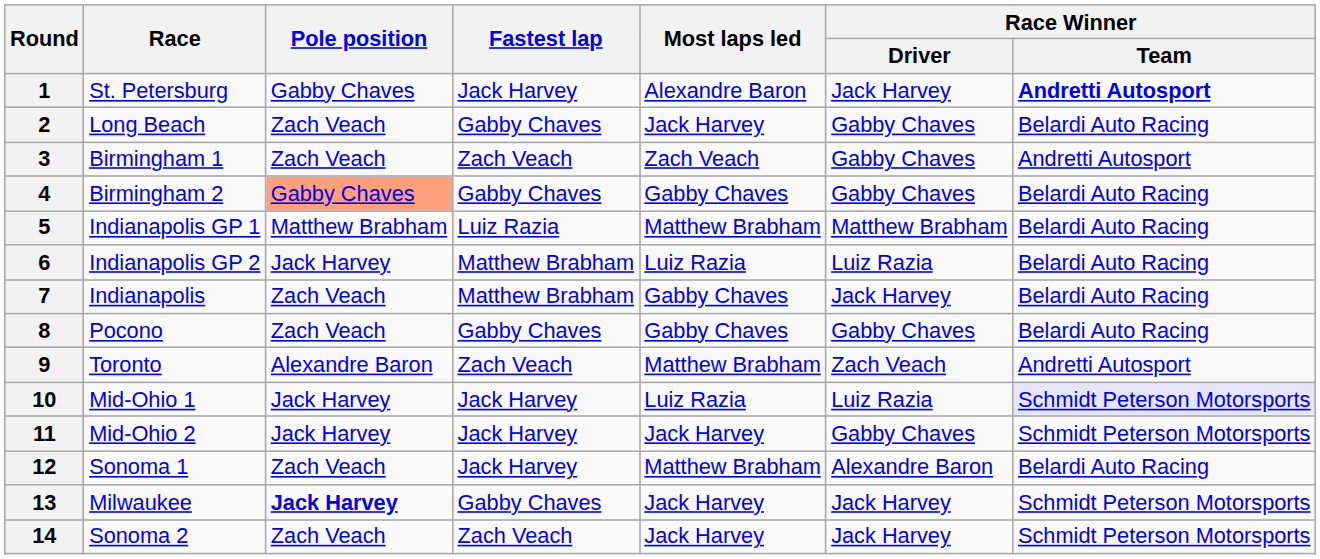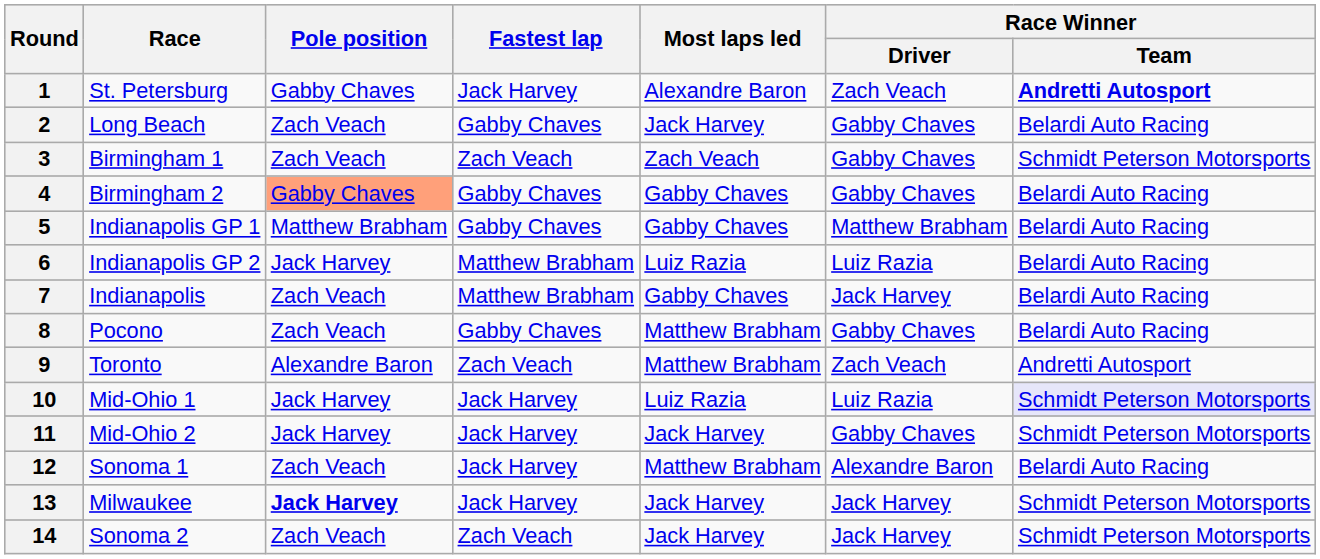 <table class="wikitable" style="font-size: 85%">
 <tr>
 <th rowspan=2>Round</th>
 <th rowspan=2>Race</th>
 <th rowspan=2><a href='#'>Pole position</a></th>
 <th rowspan=2><a href='#'>Fastest lap</a></th>
 <th rowspan=2>Most laps led</th>
 <th colspan=3>Race Winner</th>
 </tr>
 <tr>
 <th>Driver</th>
 <th>Team</th>
 </tr>
 <tr>
 <th>1</th>
 <td><a href='#'>St. Petersburg</a></td>
 <td> <a href='#'>Gabby Chaves</a></td>
 <td> <a href='#'>Jack Harvey</a></td>
 <td> <a href='#'>Alexandre Baron</a></td>
-<td> <a href='#'>Jack Harvey</a></td>
+<td> <a href='#'>Zach Veach</a></td>
 <td><strong><a href='#'>Andretti Autosport</a></strong></td>
 </tr>
 <tr>
 <th>2</th>
 <td><a href='#'>Long Beach</a></td>
 <td> <a href='#'>Zach Veach</a></td>
 <td> <a href='#'>Gabby Chaves</a></td>
 <td> <a href='#'>Jack Harvey</a></td>
 <td> <a href='#'>Gabby Chaves</a></td>
 <td><a href='#'>Belardi Auto Racing</a></td>
 </tr>
 <tr>
 <th>3</th>
 <td><a href='#'>Birmingham 1</a></td>
 <td> <a href='#'>Zach Veach</a></td>
 <td> <a href='#'>Zach Veach</a></td>
 <td> <a href='#'>Zach Veach</a></td>
 <td> <a href='#'>Gabby Chaves</a></td>
-<td><a href='#'>Andretti Autosport</a></td>
+<td><a href='#'>Schmidt Peterson Motorsports</a></td>
 </tr>
 <tr>
 <th>4</th>
 <td><a href='#'>Birmingham 2</a></td>
 <td style="background: lightsalmon;"> <a href='#'>Gabby Chaves</a></td>
 <td> <a href='#'>Gabby Chaves</a></td>
 <td> <a href='#'>Gabby Chaves</a></td>
 <td> <a href='#'>Gabby Chaves</a></td>
 <td><a href='#'>Belardi Auto Racing</a></td>
 </tr>
 <tr>
 <th>5</th>
 <td><a href='#'>Indianapolis GP 1</a></td>
 <td> <a href='#'>Matthew Brabham</a></td>
-<td> <a href='#'>Luiz Razia</a></td>
-<td> <a href='#'>Matthew Brabham</a></td>
+<td> <a href='#'>Gabby Chaves</a></td>
+<td> <a href='#'>Gabby Chaves</a></td>
 <td> <a href='#'>Matthew Brabham</a></td>
 <td><a href='#'>Belardi Auto Racing</a></td>
 </tr>
 <tr>
 <th>6</th>
 <td><a href='#'>Indianapolis GP 2</a></td>
 <td> <a href='#'>Jack Harvey</a></td>
 <td> <a href='#'>Matthew Brabham</a></td>
 <td> <a href='#'>Luiz Razia</a></td>
 <td> <a href='#'>Luiz Razia</a></td>
 <td><a href='#'>Belardi Auto Racing</a></td>
 </tr>
 <tr>
 <th>7</th>
 <td><a href='#'>Indianapolis</a></td>
 <td> <a href='#'>Zach Veach</a></td>
 <td> <a href='#'>Matthew Brabham</a></td>
 <td> <a href='#'>Gabby Chaves</a></td>
 <td> <a href='#'>Jack Harvey</a></td>
 <td><a href='#'>Belardi Auto Racing</a></td>
 </tr>
 <tr>
 <th>8</th>
 <td><a href='#'>Pocono</a></td>
 <td> <a href='#'>Zach Veach</a></td>
 <td> <a href='#'>Gabby Chaves</a></td>
-<td> <a href='#'>Gabby Chaves</a></td>
+<td> <a href='#'>Matthew Brabham</a></td>
 <td> <a href='#'>Gabby Chaves</a></td>
 <td><a href='#'>Belardi Auto Racing</a></td>
 </tr>
 <tr>
 <th>9</th>
 <td><a href='#'>Toronto</a></td>
 <td> <a href='#'>Alexandre Baron</a></td>
 <td> <a href='#'>Zach Veach</a></td>
 <td> <a href='#'>Matthew Brabham</a></td>
 <td> <a href='#'>Zach Veach</a></td>
 <td><a href='#'>Andretti Autosport</a></td>
 </tr>
 <tr>
 <th>10</th>
 <td><a href='#'>Mid-Ohio 1</a></td>
 <td> <a href='#'>Jack Harvey</a></td>
 <td> <a href='#'>Jack Harvey</a></td>
 <td> <a href='#'>Luiz Razia</a></td>
 <td> <a href='#'>Luiz Razia</a></td>
 <td style="background: lavender;"><a href='#'>Schmidt Peterson Motorsports</a></td>
 </tr>
 <tr>
 <th>11</th>
 <td><a href='#'>Mid-Ohio 2</a></td>
 <td> <a href='#'>Jack Harvey</a></td>
 <td> <a href='#'>Jack Harvey</a></td>
 <td> <a href='#'>Jack Harvey</a></td>
 <td> <a href='#'>Gabby Chaves</a></td>
 <td><a href='#'>Schmidt Peterson Motorsports</a></td>
 </tr>
 <tr>
 <th>12</th>
 <td><a href='#'>Sonoma 1</a></td>
 <td> <a href='#'>Zach Veach</a></td>
 <td> <a href='#'>Jack Harvey</a></td>
 <td> <a href='#'>Matthew Brabham</a></td>
 <td> <a href='#'>Alexandre Baron</a></td>
 <td><a href='#'>Belardi Auto Racing</a></td>
 </tr>
 <tr>
 <th>13</th>
 <td><a href='#'>Milwaukee</a></td>
 <td><strong> <a href='#'>Jack Harvey</a></strong></td>
-<td> <a href='#'>Gabby Chaves</a></td>
+<td> <a href='#'>Jack Harvey</a></td>
 <td> <a href='#'>Jack Harvey</a></td>
 <td> <a href='#'>Jack Harvey</a></td>
 <td><a href='#'>Schmidt Peterson Motorsports</a></td>
 </tr>
 <tr>
 <th>14</th>
 <td><a href='#'>Sonoma 2</a></td>
 <td> <a href='#'>Zach Veach</a></td>
 <td> <a href='#'>Zach Veach</a></td>
 <td> <a href='#'>Jack Harvey</a></td>
 <td> <a href='#'>Jack Harvey</a></td>
 <td><a href='#'>Schmidt Peterson Motorsports</a></td>
 </tr>
 </table>
